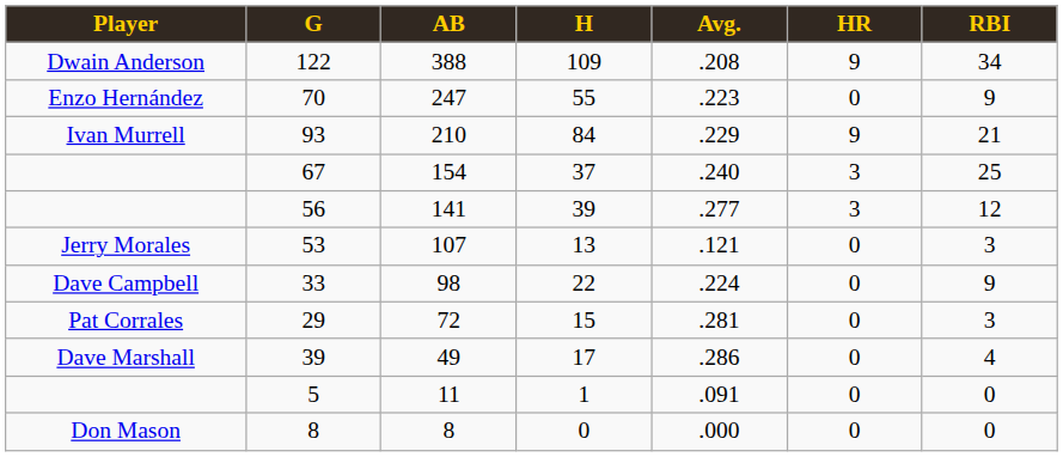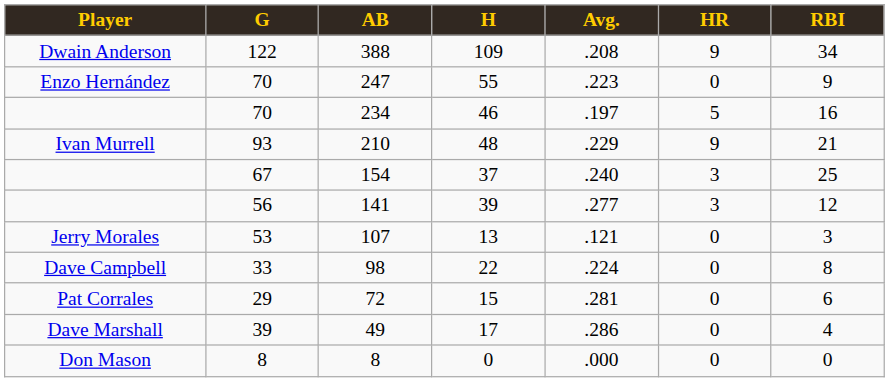 <table class="wikitable sortable">
 <tr>
 <th style="background:#312821; color:#FFCC00" width="16%">Player</th>
 <th style="background:#312821; color:#FFCC00" width="9%">G</th>
 <th style="background:#312821; color:#FFCC00" width="9%">AB</th>
 <th style="background:#312821; color:#FFCC00" width="9%">H</th>
 <th style="background:#312821; color:#FFCC00" width="9%">Avg.</th>
 <th style="background:#312821; color:#FFCC00" width="9%">HR</th>
 <th style="background:#312821; color:#FFCC00" width="9%">RBI</th>
 </tr>
 <tr align="center">
 <td><a href='#'>Dwain Anderson</a></td>
 <td>122</td>
 <td>388</td>
 <td>109</td>
 <td>.208</td>
 <td>9</td>
 <td>34</td>
 </tr>
 <tr align=center>
 <td><a href='#'>Enzo Hernández</a></td>
 <td>70</td>
 <td>247</td>
 <td>55</td>
 <td>.223</td>
 <td>0</td>
 <td>9</td>
 </tr>
+<tr align=center>
+<td></td>
+<td>70</td>
+<td>234</td>
+<td>46</td>
+<td>.197</td>
+<td>5</td>
+<td>16</td>
+</tr>
 <tr align="center">
 <td><a href='#'>Ivan Murrell</a></td>
 <td>93</td>
 <td>210</td>
-<td>84</td>
+<td>48</td>
 <td>.229</td>
 <td>9</td>
 <td>21</td>
 </tr>
 <tr align=center>
 <td></td>
 <td>67</td>
 <td>154</td>
 <td>37</td>
 <td>.240</td>
 <td>3</td>
 <td>25</td>
 </tr>
 <tr align="center">
 <td></td>
 <td>56</td>
 <td>141</td>
 <td>39</td>
 <td>.277</td>
 <td>3</td>
 <td>12</td>
 </tr>
 <tr align="center">
 <td><a href='#'>Jerry Morales</a></td>
 <td>53</td>
 <td>107</td>
 <td>13</td>
 <td>.121</td>
 <td>0</td>
 <td>3</td>
 </tr>
 <tr align=center>
 <td><a href='#'>Dave Campbell</a></td>
 <td>33</td>
 <td>98</td>
 <td>22</td>
 <td>.224</td>
 <td>0</td>
-<td>9</td>
+<td>8</td>
 </tr>
 <tr align=center>
 <td><a href='#'>Pat Corrales</a></td>
 <td>29</td>
 <td>72</td>
 <td>15</td>
 <td>.281</td>
 <td>0</td>
-<td>3</td>
+<td>6</td>
 </tr>
 <tr align=center>
 <td><a href='#'>Dave Marshall</a></td>
 <td>39</td>
 <td>49</td>
 <td>17</td>
 <td>.286</td>
 <td>0</td>
 <td>4</td>
-</tr>
-<tr align=center>
-<td></td>
-<td>5</td>
-<td>11</td>
-<td>1</td>
-<td>.091</td>
-<td>0</td>
-<td>0</td>
 </tr>
 <tr align="center">
 <td><a href='#'>Don Mason</a></td>
 <td>8</td>
 <td>8</td>
 <td>0</td>
 <td>.000</td>
 <td>0</td>
 <td>0</td>
 </tr>
 </table>
